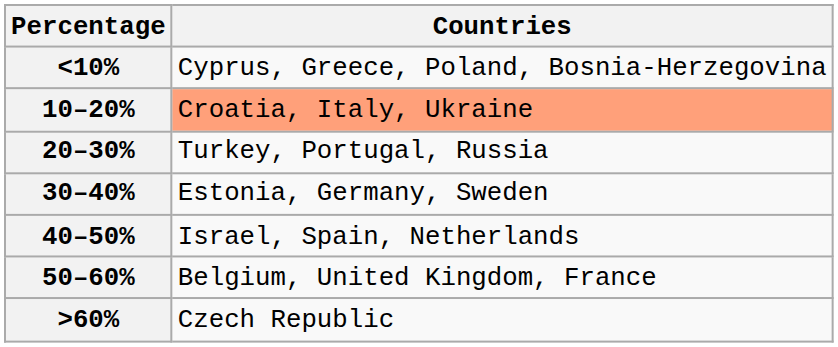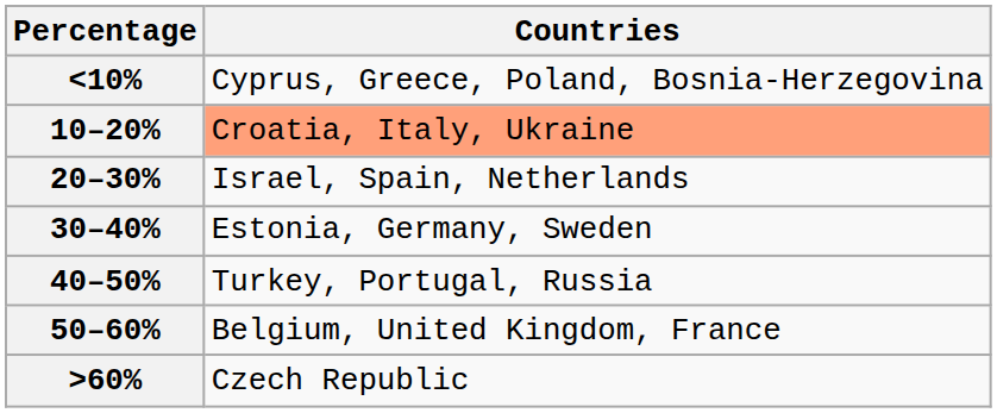 <table border="1" class="wikitable">
 <tr>
 <th>Percentage</th>
 <th>Countries</th>
 </tr>
 <tr>
 <th><10%</th>
 <td>Cyprus, Greece, Poland, Bosnia-Herzegovina</td>
 </tr>
 <tr>
 <th>10–20%</th>
 <td style="background: lightsalmon;">Croatia, Italy, Ukraine</td>
 </tr>
 <tr>
 <th>20–30%</th>
-<td>Turkey, Portugal, Russia</td>
+<td>Israel, Spain, Netherlands</td>
 </tr>
 <tr>
 <th>30–40%</th>
 <td>Estonia, Germany, Sweden</td>
 </tr>
 <tr>
 <th>40–50%</th>
-<td>Israel, Spain, Netherlands</td>
+<td>Turkey, Portugal, Russia</td>
 </tr>
 <tr>
 <th>50–60%</th>
 <td>Belgium, United Kingdom, France</td>
 </tr>
 <tr>
 <th>>60%</th>
 <td>Czech Republic</td>
 </tr>
 </table>
